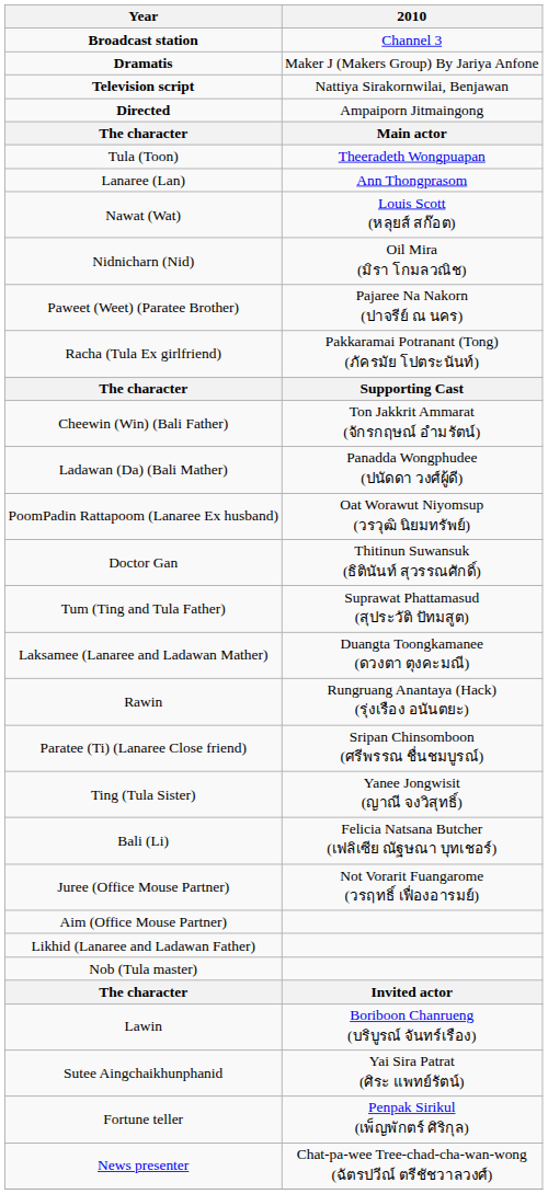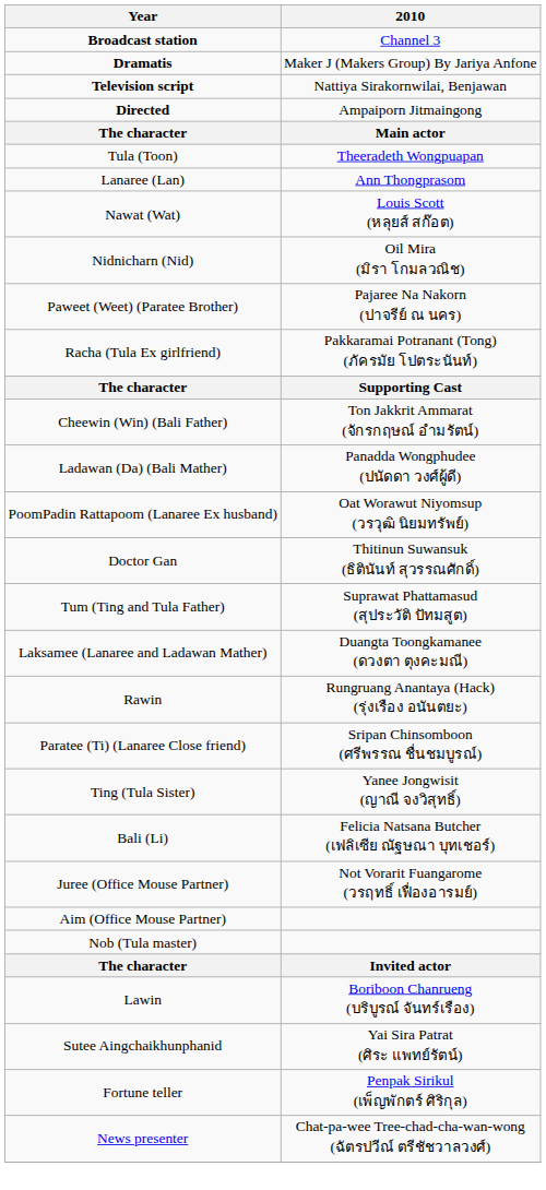 <table class="wikitable">
 <tr>
 <th>Year</th>
 <th><strong>2010</strong></th>
 </tr>
 <tr>
 <td align = "center"><strong>Broadcast station</strong></td>
 <td align = "center"><a href='#'>Channel 3</a></td>
 </tr>
 <tr>
 <td align = "center"><strong>Dramatis </strong></td>
 <td align = "center">Maker J (Makers Group) By Jariya Anfone</td>
 </tr>
 <tr>
 <td align = "center"><strong>Television script </strong></td>
 <td align = "center">Nattiya Sirakornwilai, Benjawan</td>
 </tr>
 <tr>
 <td align = "center"><strong>Directed</strong></td>
 <td align = "center">Ampaiporn Jitmaingong</td>
 </tr>
 <tr>
 <th>The character</th>
 <th align="center">Main actor</th>
 </tr>
 <tr>
 <td align = "center">Tula (Toon)</td>
 <td align = "center"><a href='#'>Theeradeth Wongpuapan</a></td>
 </tr>
 <tr>
 <td align = "center">Lanaree (Lan)</td>
 <td align = "center"><a href='#'>Ann Thongprasom</a></td>
 </tr>
 <tr>
 <td align = "center">Nawat (Wat)</td>
 <td align = "center"><a href='#'>Louis Scott</a> <br> (หลุยส์ สก๊อต)</td>
 </tr>
 <tr>
 <td align = "center">Nidnicharn (Nid)</td>
 <td align = "center">Oil Mira <br> (มิรา โกมลวณิช)</td>
 </tr>
 <tr>
 <td align = "center">Paweet (Weet) (Paratee Brother)</td>
 <td align = "center">Pajaree Na Nakorn <br> (ปาจรีย์ ณ นคร)</td>
 </tr>
 <tr>
 <td align = "center">Racha (Tula Ex girlfriend)</td>
 <td align = "center">Pakkaramai Potranant (Tong) <br> (ภัครมัย โปตระนันท์)</td>
 </tr>
 <tr>
 <th>The character</th>
 <th align="center">Supporting Cast</th>
 </tr>
 <tr>
 <td align = "center">Cheewin (Win) (Bali Father)</td>
 <td align = "center">Ton Jakkrit Ammarat <br> (จักรกฤษณ์ อำมรัตน์)</td>
 </tr>
 <tr>
 <td align = "center">Ladawan (Da) (Bali Mather)</td>
 <td align = "center">Panadda Wongphudee <br> (ปนัดดา วงศ์ผู้ดี)</td>
 </tr>
 <tr>
 <td align = "center">PoomPadin Rattapoom (Lanaree Ex husband)</td>
 <td align = "center">Oat Worawut Niyomsup <br> (วรวุฒิ นิยมทรัพย์)</td>
 </tr>
 <tr>
 <td align = "center">Doctor Gan</td>
 <td align = "center">Thitinun Suwansuk <br> (ธิตินันท์ สุวรรณศักดิ์)</td>
 </tr>
 <tr>
 <td align = "center">Tum (Ting and Tula Father)</td>
 <td align = "center">Suprawat Phattamasud <br> (สุประวัติ ปัทมสูต)</td>
 </tr>
 <tr>
 <td align = "center">Laksamee (Lanaree and Ladawan Mather)</td>
 <td align = "center">Duangta Toongkamanee <br> (ดวงตา ตุงคะมณี)</td>
 </tr>
 <tr>
 <td align = "center">Rawin</td>
 <td align = "center">Rungruang Anantaya (Hack) <br> (รุ่งเรือง อนันตยะ)</td>
 </tr>
 <tr>
 <td align = "center">Paratee (Ti) (Lanaree Close friend)</td>
 <td align = "center">Sripan Chinsomboon <br> (ศรีพรรณ ชื่นชมบูรณ์)</td>
 </tr>
 <tr>
 <td align = "center">Ting (Tula Sister)</td>
 <td align = "center">Yanee Jongwisit <br> (ญาณี จงวิสุทธิ์)</td>
 </tr>
 <tr>
 <td align = "center">Bali (Li)</td>
 <td align = "center">Felicia Natsana Butcher <br> (เฟลิเซีย ณัฐษณา บุทเชอร์)</td>
 </tr>
 <tr>
 <td align = "center">Juree (Office Mouse Partner)</td>
 <td align = "center">Not Vorarit Fuangarome <br> (วรฤทธิ์ เฟื่องอารมย์)</td>
 </tr>
 <tr>
 <td align = "center">Aim (Office Mouse Partner)</td>
 <td align = "center"></td>
 </tr>
 <tr>
-<td align = "center">Likhid (Lanaree and Ladawan Father)</td>
-<td align = "center"></td>
-</tr>
-<tr>
 <td align = "center">Nob (Tula master)</td>
 <td align = "center"></td>
 </tr>
 <tr>
 <th>The character</th>
 <th align="center">Invited actor</th>
 </tr>
 <tr>
 <td align = "center">Lawin</td>
 <td align = "center"><a href='#'>Boriboon Chanrueng</a> <br> (บริบูรณ์ จันทร์เรือง)</td>
 </tr>
 <tr>
 <td align = "center">Sutee Aingchaikhunphanid</td>
 <td align = "center">Yai Sira Patrat <br> (ศิระ แพทย์รัตน์)</td>
 </tr>
 <tr>
 <td align = "center">Fortune teller</td>
 <td align = "center"><a href='#'>Penpak Sirikul</a> <br> (เพ็ญพักตร์ ศิริกุล)</td>
 </tr>
 <tr>
 <td align = "center"><a href='#'>News presenter</a></td>
 <td align = "center">Chat-pa-wee Tree-chad-cha-wan-wong <br> (ฉัตรปวีณ์ ตรีชัชวาลวงศ์)</td>
 </tr>
 <tr>
 </tr>
 </table>
